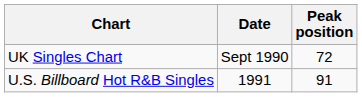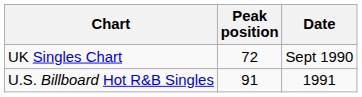 <table class="wikitable">
 <tr>
 <th>Chart</th>
+<th>Peak<br>position</th>
 <th>Date</th>
-<th>Peak<br>position</th>
 </tr>
 <tr>
 <td>UK <a href='#'>Singles Chart</a></td>
+<td align="center">72</td>
 <td align="center">Sept 1990</td>
-<td align="center">72</td>
 </tr>
 <tr>
 <td>U.S. <em>Billboard</em> <a href='#'>Hot R&B Singles</a></td>
+<td align="center">91</td>
 <td align="center">1991</td>
-<td align="center">91</td>
 </tr>
 </table>
